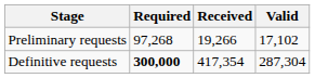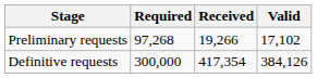 <table class="wikitable">
 <tr>
 <th>Stage</th>
 <th>Required</th>
 <th>Received</th>
 <th>Valid</th>
 </tr>
 <tr>
 <td>Preliminary requests</td>
 <td>97,268</td>
 <td>19,266</td>
 <td>17,102</td>
 </tr>
 <tr>
 <td>Definitive requests</td>
-<td><strong>300,000</strong></td>
+<td>300,000</td>
 <td>417,354</td>
-<td>287,304</td>
+<td>384,126</td>
 </tr>
 </table>
